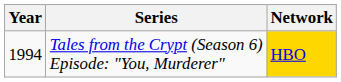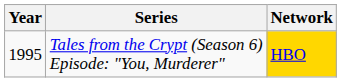 <table class="wikitable">
 <tr>
 <th>Year</th>
 <th>Series</th>
 <th>Network</th>
 </tr>
 <tr>
-<td>1994</td>
+<td>1995</td>
 <td><em><a href='#'>Tales from the Crypt</a> (Season 6)</em><br><em>Episode: "You, Murderer"</em></td>
 <td style="background: gold;"><a href='#'>HBO</a></td>
 </tr>
 </table>
